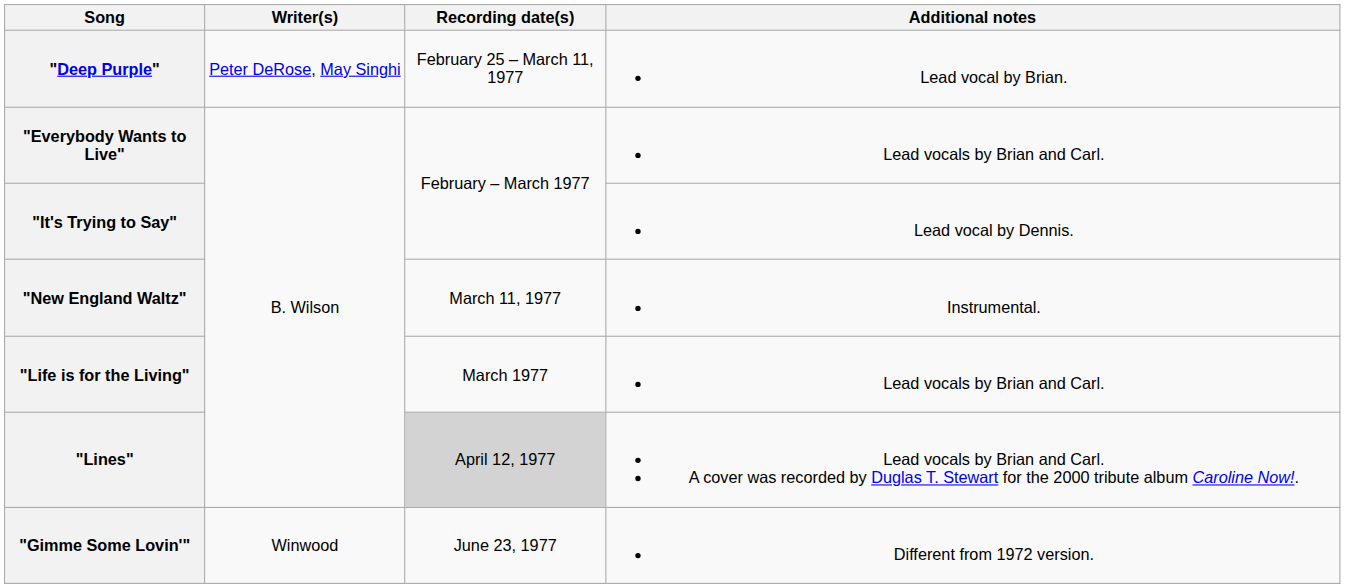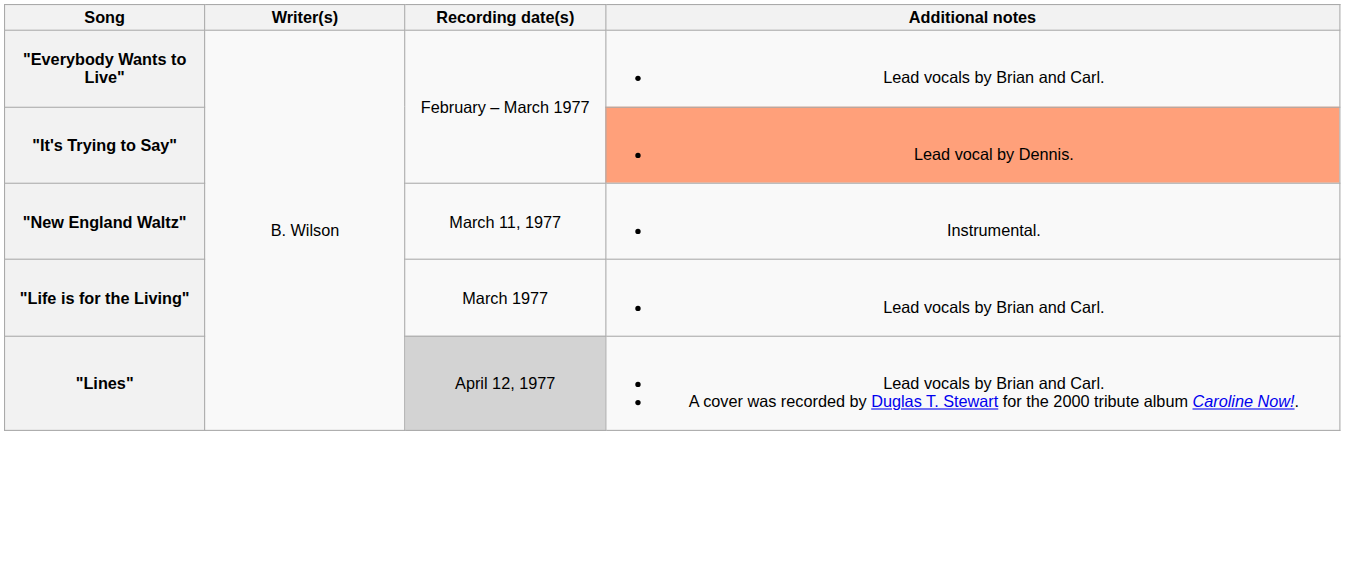 <table class="wikitable sortable plainrowheaders" style="font-size:95%; width=1250; text-align:center;">
 <tr>
 <th scope="col" style="width: 15%;">Song</th>
 <th scope="col" style="width: 15%;">Writer(s)</th>
 <th scope="col" style="width: 15%;">Recording date(s)</th>
 <th class="unsortable" scope="col">Additional notes</th>
-</tr>
-<tr>
-<th scope="row">"<a href='#'>Deep Purple</a>"</th>
-<td><a href='#'>Peter DeRose</a>, <a href='#'>May Singhi</a></td>
-<td data-sort-value="1977-02-25">February 25 – March 11, 1977</td>
-<td><br><ul><li>Lead vocal by Brian.</li></ul></td>
 </tr>
 <tr>
 <th scope="row">"Everybody Wants to Live"</th>
 <td rowspan="5">B. Wilson</td>
 <td data-sort-value="1977-02"; rowspan="2">February – March 1977</td>
 <td><br><ul><li>Lead vocals by Brian and Carl.</li></ul></td>
 </tr>
 <tr>
 <th scope="row">"It's Trying to Say"</th>
-<td><br><ul><li>Lead vocal by Dennis.</li></ul></td>
+<td style="background: lightsalmon;"><br><ul><li>Lead vocal by Dennis.</li></ul></td>
 </tr>
 <tr>
 <th scope="row">"New England Waltz"</th>
 <td data-sort-value="1977-03-11">March 11, 1977</td>
 <td><br><ul><li>Instrumental.</li></ul></td>
 </tr>
 <tr>
 <th scope="row">"Life is for the Living"</th>
 <td data-sort-value="1977-03">March 1977</td>
 <td><br><ul><li>Lead vocals by Brian and Carl.</li></ul></td>
 </tr>
 <tr>
 <th scope="row">"Lines"</th>
 <td data-sort-value="1977-04-12" style="background: lightgrey;">April 12, 1977</td>
 <td><br><ul><li>Lead vocals by Brian and Carl.</li><li>A cover was recorded by <a href='#'>Duglas T. Stewart</a> for the 2000 tribute album <em><a href='#'>Caroline Now!</a></em>.</li></ul></td>
 </tr>
-<tr>
-<th scope="row">"Gimme Some Lovin'"</th>
-<td>Winwood</td>
-<td data-sort-value="1977-06-23">June 23, 1977</td>
-<td><br><ul><li>Different from 1972 version.</li></ul></td>
-</tr>
 </table>
